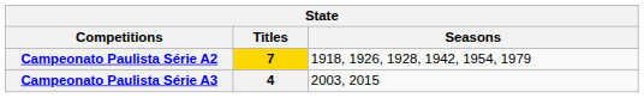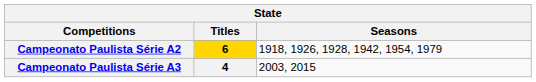 <table class="wikitable">
 <tr>
 <th colspan="3">State</th>
 </tr>
 <tr>
 <th style="width:260px">Competitions</th>
 <th style="width:80px">Titles</th>
 <th style="width:380px">Seasons</th>
 </tr>
 <tr>
 <th style="text-align:center"><a href='#'>Campeonato Paulista Série A2</a></th>
-<td bgcolor="gold" style="text-align:center"><strong>7</strong></td>
+<td bgcolor="gold" style="text-align:center"><strong>6</strong></td>
 <td align="left">1918, 1926, 1928, 1942, 1954, 1979</td>
 </tr>
 <tr>
 <th style="text-align:center"><a href='#'>Campeonato Paulista Série A3</a></th>
 <th style="text-align:center"><strong>4</strong></th>
 <td align="left">2003, 2015</td>
 </tr>
 </table>
